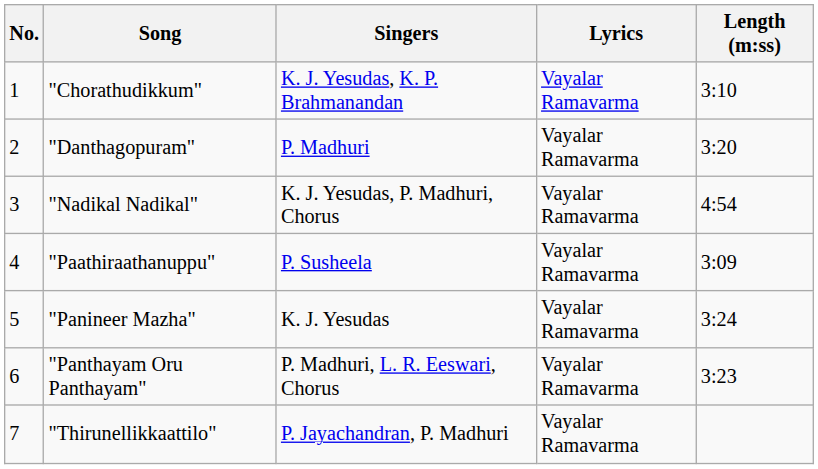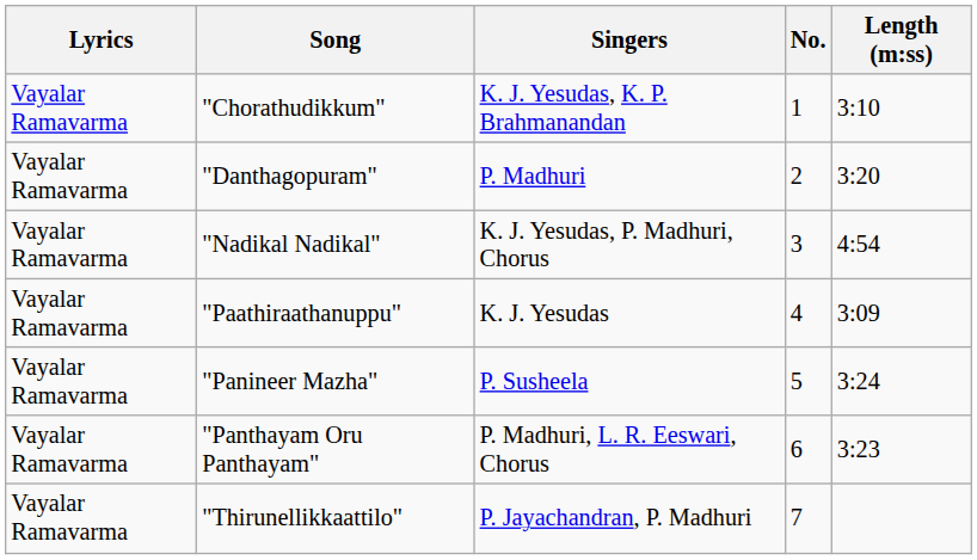 <table class="wikitable" style="font-size:95%;">
 <tr>
-<th>No.</th>
+<th>Lyrics</th>
 <th>Song</th>
 <th>Singers</th>
-<th>Lyrics</th>
+<th>No.</th>
 <th>Length (m:ss)</th>
 </tr>
 <tr>
-<td>1</td>
+<td><a href='#'>Vayalar Ramavarma</a></td>
 <td>"Chorathudikkum"</td>
 <td><a href='#'>K. J. Yesudas</a>, <a href='#'>K. P. Brahmanandan</a></td>
-<td><a href='#'>Vayalar Ramavarma</a></td>
+<td>1</td>
 <td>3:10</td>
 </tr>
 <tr>
-<td>2</td>
+<td>Vayalar Ramavarma</td>
 <td>"Danthagopuram"</td>
 <td><a href='#'>P. Madhuri</a></td>
-<td>Vayalar Ramavarma</td>
+<td>2</td>
 <td>3:20</td>
 </tr>
 <tr>
-<td>3</td>
+<td>Vayalar Ramavarma</td>
 <td>"Nadikal Nadikal"</td>
 <td>K. J. Yesudas, P. Madhuri, Chorus</td>
-<td>Vayalar Ramavarma</td>
+<td>3</td>
 <td>4:54</td>
 </tr>
 <tr>
+<td>Vayalar Ramavarma</td>
+<td>"Paathiraathanuppu"</td>
+<td>K. J. Yesudas</td>
 <td>4</td>
-<td>"Paathiraathanuppu"</td>
-<td><a href='#'>P. Susheela</a></td>
-<td>Vayalar Ramavarma</td>
 <td>3:09</td>
 </tr>
 <tr>
+<td>Vayalar Ramavarma</td>
+<td>"Panineer Mazha"</td>
+<td><a href='#'>P. Susheela</a></td>
 <td>5</td>
-<td>"Panineer Mazha"</td>
-<td>K. J. Yesudas</td>
-<td>Vayalar Ramavarma</td>
 <td>3:24</td>
 </tr>
 <tr>
-<td>6</td>
+<td>Vayalar Ramavarma</td>
 <td>"Panthayam Oru Panthayam"</td>
 <td>P. Madhuri, <a href='#'>L. R. Eeswari</a>, Chorus</td>
-<td>Vayalar Ramavarma</td>
+<td>6</td>
 <td>3:23</td>
 </tr>
 <tr>
-<td>7</td>
+<td>Vayalar Ramavarma</td>
 <td>"Thirunellikkaattilo"</td>
 <td><a href='#'>P. Jayachandran</a>, P. Madhuri</td>
-<td>Vayalar Ramavarma</td>
+<td>7</td>
 <td></td>
 </tr>
 </table>
